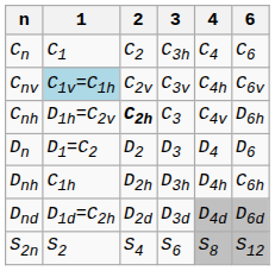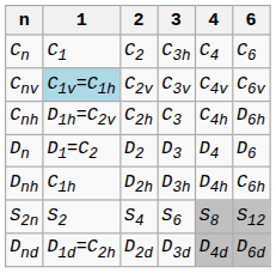 <table class="wikitable">
 <tr>
 <th>n</th>
 <th>1</th>
 <th>2</th>
 <th>3</th>
 <th>4</th>
 <th>6</th>
 </tr>
 <tr>
 <td><em>C<sub>n</sub></em></td>
 <td><em>C<sub>1</sub></em></td>
 <td><em>C<sub>2</sub></em></td>
 <td><em>C<sub>3h</sub></em></td>
 <td><em>C<sub>4</sub></em></td>
 <td><em>C<sub>6</sub></em></td>
 </tr>
 <tr>
 <td><em>C<sub>nv</sub></em></td>
 <td style="background: lightblue;"><em>C<sub>1v</sub></em>=<em>C<sub>1h</sub></em></td>
 <td><em>C<sub>2v</sub></em></td>
 <td><em>C<sub>3v</sub></em></td>
-<td><em>C<sub>4h</sub></em></td>
+<td><em>C<sub>4v</sub></em></td>
 <td><em>C<sub>6v</sub></em></td>
 </tr>
 <tr>
 <td><em>C<sub>nh</sub></em></td>
 <td><em>D<sub>1h</sub></em>=<em>C<sub>2v</sub></em></td>
-<td><strong><em>C<sub>2h</sub></em></strong></td>
+<td><em>C<sub>2h</sub></em></td>
 <td><em>C<sub>3</sub></em></td>
-<td><em>C<sub>4v</sub></em></td>
+<td><em>C<sub>4h</sub></em></td>
 <td><em>D<sub>6h</sub></em></td>
 </tr>
 <tr>
 <td><em>D<sub>n</sub></em></td>
 <td><em>D<sub>1</sub></em>=<em>C<sub>2</sub></em></td>
 <td><em>D<sub>2</sub></em></td>
 <td><em>D<sub>3</sub></em></td>
 <td><em>D<sub>4</sub></em></td>
 <td><em>D<sub>6</sub></em></td>
 </tr>
 <tr>
 <td><em>D<sub>nh</sub></em></td>
 <td><em>C<sub>1h</sub></em></td>
 <td><em>D<sub>2h</sub></em></td>
 <td><em>D<sub>3h</sub></em></td>
 <td><em>D<sub>4h</sub></em></td>
 <td><em>C<sub>6h</sub></em></td>
 </tr>
 <tr>
+<td><em>S<sub>2n</sub></em></td>
+<td><em>S<sub>2</sub></em></td>
+<td><em>S<sub>4</sub></em></td>
+<td><em>S<sub>6</sub></em></td>
+<td style="background:silver"><em>S<sub>8</sub></em></td>
+<td style="background:silver"><em>S<sub>12</sub></em></td>
+</tr>
+<tr>
 <td><em>D<sub>nd</sub></em></td>
 <td><em>D<sub>1d</sub></em>=<em>C<sub>2h</sub></em></td>
 <td><em>D<sub>2d</sub></em></td>
 <td><em>D<sub>3d</sub></em></td>
 <td style="background:silver"><em>D<sub>4d</sub></em></td>
 <td style="background:silver"><em>D<sub>6d</sub></em></td>
 </tr>
-<tr>
-<td><em>S<sub>2n</sub></em></td>
-<td><em>S<sub>2</sub></em></td>
-<td><em>S<sub>4</sub></em></td>
-<td><em>S<sub>6</sub></em></td>
-<td style="background:silver"><em>S<sub>8</sub></em></td>
-<td style="background:silver"><em>S<sub>12</sub></em></td>
-</tr>
 </table>
